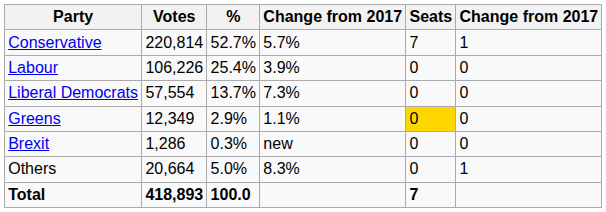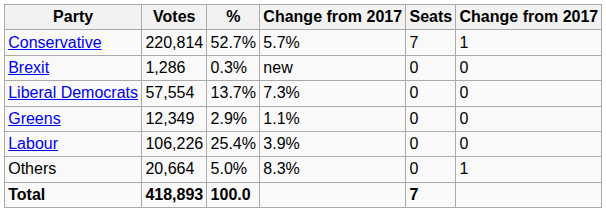 <table class="wikitable">
 <tr>
 <th>Party</th>
 <th>Votes</th>
 <th>%</th>
 <th>Change from 2017</th>
 <th>Seats</th>
 <th>Change from 2017</th>
 </tr>
 <tr>
 <td><a href='#'>Conservative</a></td>
 <td>220,814</td>
 <td>52.7%</td>
 <td>5.7%</td>
 <td>7</td>
 <td>1</td>
 </tr>
 <tr>
-<td><a href='#'>Labour</a></td>
-<td>106,226</td>
-<td>25.4%</td>
-<td>3.9%</td>
+<td><a href='#'>Brexit</a></td>
+<td>1,286</td>
+<td>0.3%</td>
+<td>new</td>
 <td>0</td>
 <td>0</td>
 </tr>
 <tr>
 <td><a href='#'>Liberal Democrats</a></td>
 <td>57,554</td>
 <td>13.7%</td>
 <td>7.3%</td>
 <td>0</td>
 <td>0</td>
 </tr>
 <tr>
 <td><a href='#'>Greens</a></td>
 <td>12,349</td>
 <td>2.9%</td>
 <td>1.1%</td>
-<td style="background: gold;">0</td>
+<td>0</td>
 <td>0</td>
 </tr>
 <tr>
-<td><a href='#'>Brexit</a></td>
-<td>1,286</td>
-<td>0.3%</td>
-<td>new</td>
+<td><a href='#'>Labour</a></td>
+<td>106,226</td>
+<td>25.4%</td>
+<td>3.9%</td>
 <td>0</td>
 <td>0</td>
 </tr>
 <tr>
 <td>Others</td>
 <td>20,664</td>
 <td>5.0%</td>
 <td>8.3%</td>
 <td>0</td>
 <td>1</td>
 </tr>
 <tr>
 <td><strong>Total</strong></td>
 <td><strong>418,893</strong></td>
 <td><strong>100.0</strong></td>
 <td></td>
 <td><strong>7</strong></td>
 <td></td>
 </tr>
 </table>
